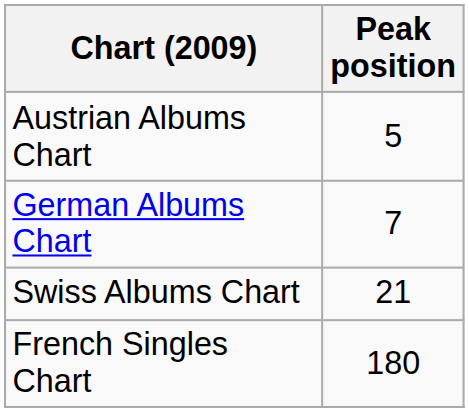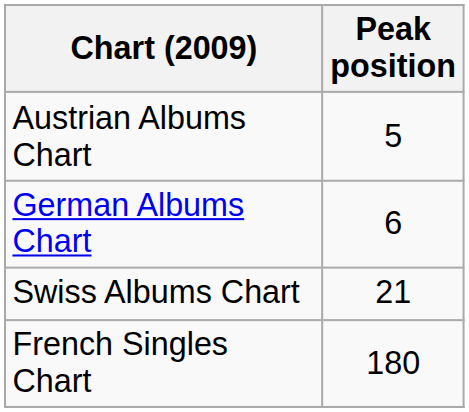 <table class="wikitable">
 <tr>
 <th width="150">Chart (2009)</th>
 <th>Peak<br>position <br></th>
 </tr>
 <tr>
 <td align="left">Austrian Albums Chart</td>
 <td align="center">5</td>
 </tr>
 <tr>
 <td align="left"><a href='#'>German Albums Chart</a></td>
-<td align="center">7</td>
+<td align="center">6</td>
 </tr>
 <tr>
 <td align="left">Swiss Albums Chart</td>
 <td align="center">21</td>
 </tr>
 <tr>
 <td align="left">French Singles Chart</td>
 <td align="center">180</td>
 </tr>
 <tr>
 </tr>
 </table>
